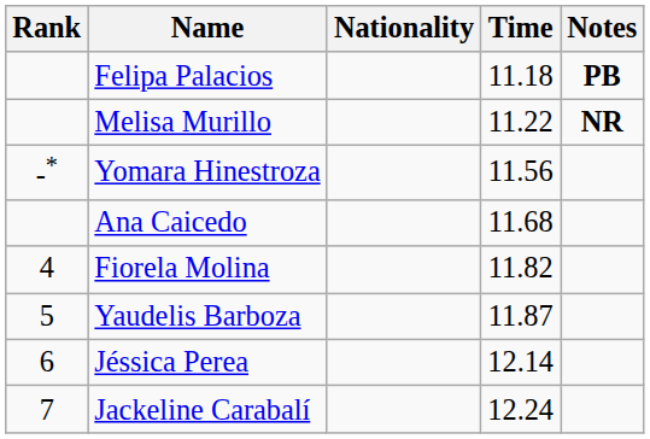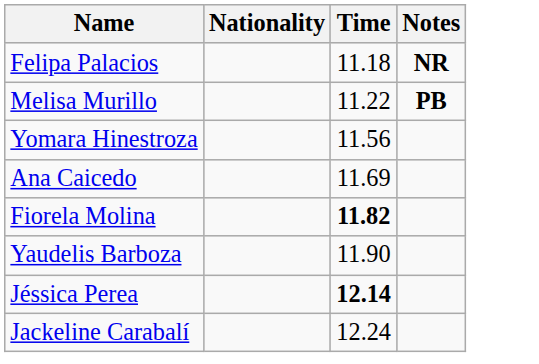 <table class="wikitable sortable" style="text-align:center">
 <tr>
-<th>Rank</th>
 <th>Name</th>
 <th>Nationality</th>
 <th>Time</th>
 <th>Notes</th>
 </tr>
 <tr>
-<td></td>
 <td align=left><a href='#'>Felipa Palacios</a></td>
 <td align=left></td>
 <td>11.18</td>
+<td><strong>NR</strong></td>
+</tr>
+<tr>
+<td align=left><a href='#'>Melisa Murillo</a></td>
+<td align=left></td>
+<td>11.22</td>
 <td><strong>PB</strong></td>
 </tr>
 <tr>
-<td></td>
-<td align=left><a href='#'>Melisa Murillo</a></td>
-<td align=left></td>
-<td>11.22</td>
-<td><strong>NR</strong></td>
-</tr>
-<tr>
-<td>-<sup>*</sup></td>
 <td align=left><a href='#'>Yomara Hinestroza</a></td>
 <td align=left></td>
 <td>11.56</td>
 <td></td>
 </tr>
 <tr>
-<td></td>
 <td align=left><a href='#'>Ana Caicedo</a></td>
 <td align=left></td>
-<td>11.68</td>
+<td>11.69</td>
 <td></td>
 </tr>
 <tr>
-<td>4</td>
 <td align=left><a href='#'>Fiorela Molina</a></td>
 <td align=left></td>
-<td>11.82</td>
+<td><strong>11.82</strong></td>
 <td></td>
 </tr>
 <tr>
-<td>5</td>
 <td align=left><a href='#'>Yaudelis Barboza</a></td>
 <td align=left></td>
-<td>11.87</td>
+<td>11.90</td>
 <td></td>
 </tr>
 <tr>
-<td>6</td>
 <td align=left><a href='#'>Jéssica Perea</a></td>
 <td align=left></td>
-<td>12.14</td>
+<td><strong>12.14</strong></td>
 <td></td>
 </tr>
 <tr>
-<td>7</td>
 <td align=left><a href='#'>Jackeline Carabalí</a></td>
 <td align=left></td>
 <td>12.24</td>
 <td></td>
 </tr>
 </table>
